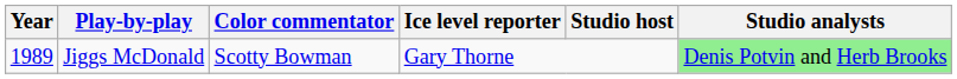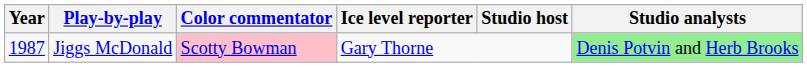 <table class="wikitable">
 <tr>
 <th>Year</th>
 <th><a href='#'>Play-by-play</a></th>
 <th><a href='#'>Color commentator</a></th>
 <th>Ice level reporter</th>
 <th>Studio host</th>
 <th>Studio analysts</th>
 </tr>
 <tr>
-<td><a href='#'>1989</a></td>
+<td><a href='#'>1987</a></td>
 <td><a href='#'>Jiggs McDonald</a></td>
-<td><a href='#'>Scotty Bowman</a></td>
+<td style="background: pink;"><a href='#'>Scotty Bowman</a></td>
 <td colspan=2><a href='#'>Gary Thorne</a></td>
 <td style="background: lightgreen;"><a href='#'>Denis Potvin</a> and <a href='#'>Herb Brooks</a></td>
 </tr>
 </table>
